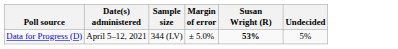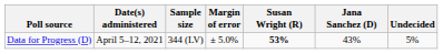 <table class="wikitable" style="font-size:90%;text-align:center;">
 <tr valign=bottom>
 <th>Poll source</th>
 <th>Date(s)<br>administered</th>
 <th>Sample<br>size</th>
 <th>Margin<br>of error</th>
 <th style="width:100px;">Susan<br>Wright (R)</th>
+<th style="width:100px;">Jana<br>Sanchez (D)</th>
 <th>Undecided</th>
 </tr>
 <tr>
 <td style="text-align:left;"><a href='#'>Data for Progress (D)</a></td>
 <td>April 5–12, 2021</td>
 <td>344 (LV)</td>
 <td>± 5.0%</td>
 <td><strong>53%</strong></td>
+<td>43%</td>
 <td>5%</td>
 </tr>
 </table>
